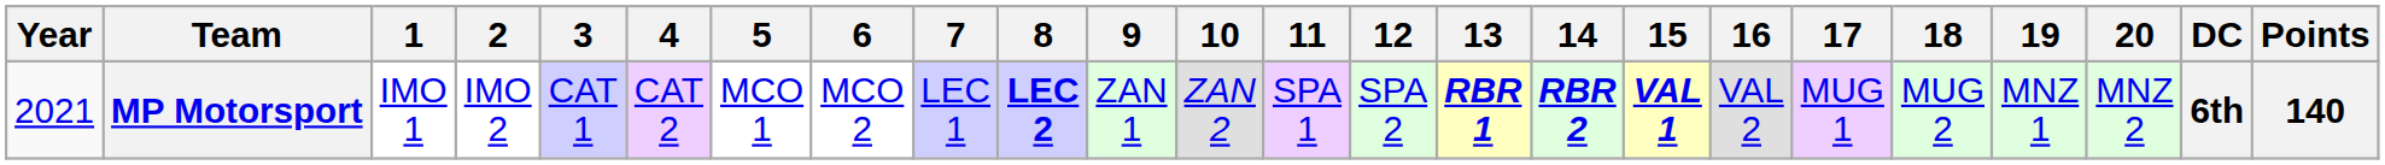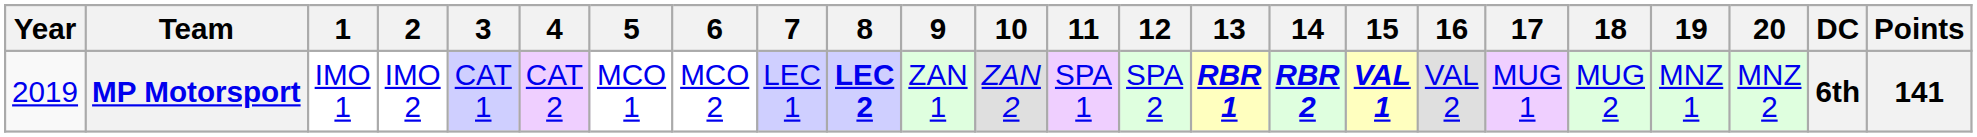 <table class="wikitable" style="text-align:center; font-size:85%">
 <tr>
 <th>Year</th>
 <th>Team</th>
 <th>1</th>
 <th>2</th>
 <th>3</th>
 <th>4</th>
 <th>5</th>
 <th>6</th>
 <th>7</th>
 <th>8</th>
 <th>9</th>
 <th>10</th>
 <th>11</th>
 <th>12</th>
 <th>13</th>
 <th>14</th>
 <th>15</th>
 <th>16</th>
 <th>17</th>
 <th>18</th>
 <th>19</th>
 <th>20</th>
 <th>DC</th>
 <th>Points</th>
 </tr>
 <tr>
-<td><a href='#'>2021</a></td>
+<td><a href='#'>2019</a></td>
 <th nowrap><a href='#'>MP Motorsport</a></th>
 <td style="background:#FFFFFF;"><a href='#'>IMO<br>1</a><br></td>
 <td style="background:#FFFFFF;"><a href='#'>IMO<br>2</a><br></td>
 <td style="background:#CFCFFF;"><a href='#'>CAT<br>1</a><br></td>
 <td style="background:#EFCFFF;"><a href='#'>CAT<br>2</a><br></td>
 <td style="background:#FFFFFF;"><a href='#'>MCO<br>1</a><br></td>
 <td style="background:#FFFFFF;"><a href='#'>MCO<br>2</a><br></td>
 <td style="background:#CFCFFF;"><a href='#'>LEC<br>1</a><br></td>
 <td style="background:#CFCFFF;"><strong><a href='#'>LEC<br>2</a><br></strong></td>
 <td style="background:#DFFFDF;"><a href='#'>ZAN<br>1</a><br></td>
 <td style="background:#DFDFDF;"><em><a href='#'>ZAN<br>2</a></em><br></td>
 <td style="background:#EFCFFF;"><a href='#'>SPA<br>1</a><br></td>
 <td style="background:#DFFFDF;"><a href='#'>SPA<br>2</a><br></td>
 <td style="background:#FFFFBF;"><strong><em><a href='#'>RBR<br>1</a></em></strong><br></td>
 <td style="background:#DFFFDF;"><strong><em><a href='#'>RBR<br>2</a></em></strong><br></td>
 <td style="background:#FFFFBF;"><strong><em><a href='#'>VAL<br>1</a></em></strong><br></td>
 <td style="background:#DFDFDF;"><a href='#'>VAL<br>2</a><br></td>
 <td style="background:#EFCFFF;"><a href='#'>MUG<br>1</a><br></td>
 <td style="background:#DFFFDF;"><a href='#'>MUG<br>2</a><br></td>
 <td style="background:#DFFFDF;"><a href='#'>MNZ<br>1</a><br></td>
 <td style="background:#DFFFDF;"><a href='#'>MNZ<br>2</a><br></td>
 <th>6th</th>
-<th>140</th>
+<th>141</th>
 </tr>
 </table>
